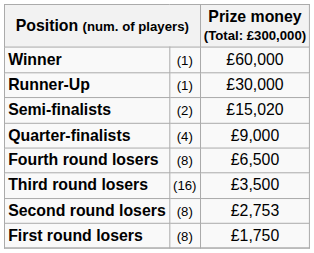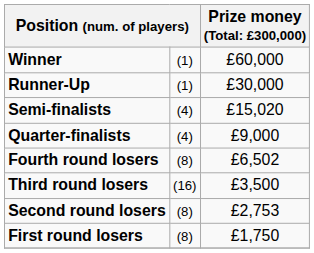 <table class="wikitable">
 <tr>
 <th colspan=2>Position <small>(num. of players)</small></th>
 <th>Prize money<br><small>(Total: £300,000)</small></th>
 </tr>
 <tr>
 <td><strong>Winner</strong></td>
 <td align=center><small>(1)</small></td>
 <td align=center>£60,000</td>
 </tr>
 <tr>
 <td><strong>Runner-Up</strong></td>
 <td align=center><small>(1)</small></td>
 <td align=center>£30,000</td>
 </tr>
 <tr>
 <td><strong>Semi-finalists</strong></td>
-<td align=center><small>(2)</small></td>
+<td align=center><small>(4)</small></td>
 <td align=center>£15,020</td>
 </tr>
 <tr>
 <td><strong>Quarter-finalists</strong></td>
 <td align=center><small>(4)</small></td>
 <td align=center>£9,000</td>
 </tr>
 <tr>
 <td><strong>Fourth round losers</strong></td>
 <td align=center><small>(8)</small></td>
-<td align=center>£6,500</td>
+<td align=center>£6,502</td>
 </tr>
 <tr>
 <td><strong>Third round losers</strong></td>
 <td align=center><small>(16)</small></td>
 <td align=center>£3,500</td>
 </tr>
 <tr>
 <td><strong>Second round losers</strong></td>
 <td align=center><small>(8)</small></td>
 <td align=center>£2,753</td>
 </tr>
 <tr>
 <td><strong>First round losers</strong></td>
 <td align=center><small>(8)</small></td>
 <td align=center>£1,750</td>
 </tr>
 <tr>
 </tr>
 </table>
